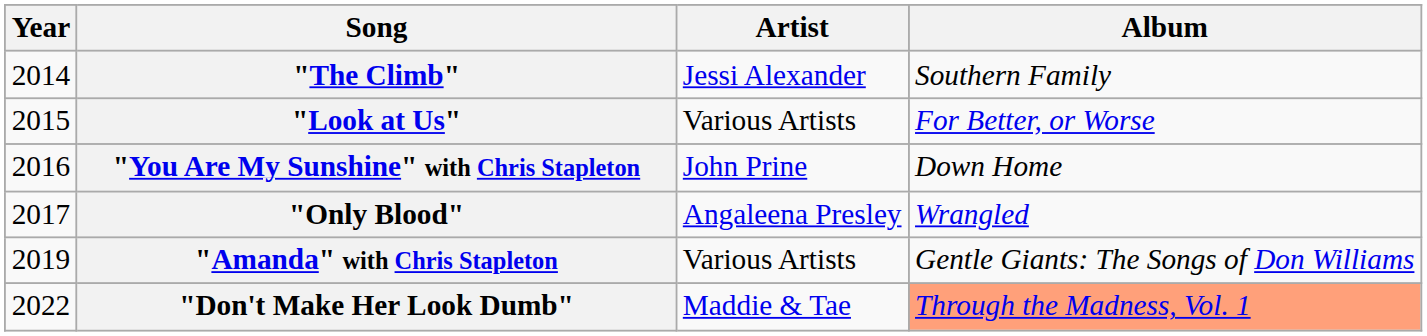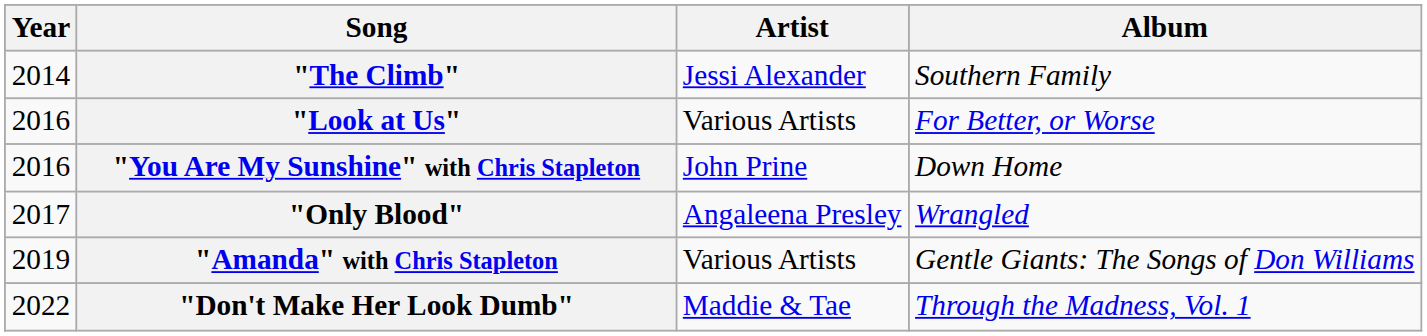 <table class="wikitable plainrowheaders">
 <tr>
 <th>Year</th>
 <th style="width:20em;">Song</th>
 <th>Artist</th>
 <th>Album</th>
 </tr>
 <tr>
 <td>2014</td>
 <th scope="row">"<a href='#'>The Climb</a>"</th>
 <td><a href='#'>Jessi Alexander</a></td>
 <td><em>Southern Family</em></td>
 </tr>
 <tr>
-<td>2015</td>
+<td>2016</td>
 <th scope="row">"<a href='#'>Look at Us</a>"</th>
 <td>Various Artists</td>
 <td><em><a href='#'>For Better, or Worse</a></em></td>
 </tr>
 <tr>
 <td>2016</td>
 <th scope="row">"<a href='#'>You Are My Sunshine</a>" <small>with <a href='#'>Chris Stapleton</a></small></th>
 <td><a href='#'>John Prine</a></td>
 <td><em>Down Home</em></td>
 </tr>
 <tr>
 <td>2017</td>
 <th scope="row">"Only Blood"</th>
 <td><a href='#'>Angaleena Presley</a></td>
 <td><em><a href='#'>Wrangled</a></em></td>
 </tr>
 <tr>
 <td>2019</td>
 <th scope="row">"<a href='#'>Amanda</a>" <small>with <a href='#'>Chris Stapleton</a></small></th>
 <td>Various Artists</td>
 <td><em>Gentle Giants: The Songs of <a href='#'>Don Williams</a></em></td>
 </tr>
 <tr>
 <td>2022</td>
 <th scope="row">"Don't Make Her Look Dumb"</th>
 <td><a href='#'>Maddie & Tae</a></td>
-<td style="background: lightsalmon;"><em><a href='#'>Through the Madness, Vol. 1</a></em></td>
+<td><em><a href='#'>Through the Madness, Vol. 1</a></em></td>
 </tr>
 </table>
